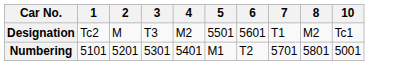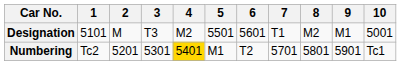 <table class="wikitable">
 <tr>
 <th>Car No.</th>
 <th>1</th>
 <th>2</th>
 <th>3</th>
 <th>4</th>
 <th>5</th>
 <th>6</th>
 <th>7</th>
 <th>8</th>
+<th>9</th>
 <th>10</th>
 </tr>
 <tr>
 <th>Designation</th>
-<td>Tc2</td>
+<td>5101</td>
 <td>M</td>
 <td>T3</td>
 <td>M2</td>
 <td>5501</td>
 <td>5601</td>
 <td>T1</td>
 <td>M2</td>
-<td>Tc1</td>
+<td>M1</td>
+<td>5001</td>
 </tr>
 <tr>
 <th>Numbering</th>
-<td>5101</td>
+<td>Tc2</td>
 <td>5201</td>
 <td>5301</td>
-<td>5401</td>
+<td style="background: gold;">5401</td>
 <td>M1</td>
 <td>T2</td>
 <td>5701</td>
 <td>5801</td>
-<td>5001</td>
+<td>5901</td>
+<td>Tc1</td>
 </tr>
 </table>
